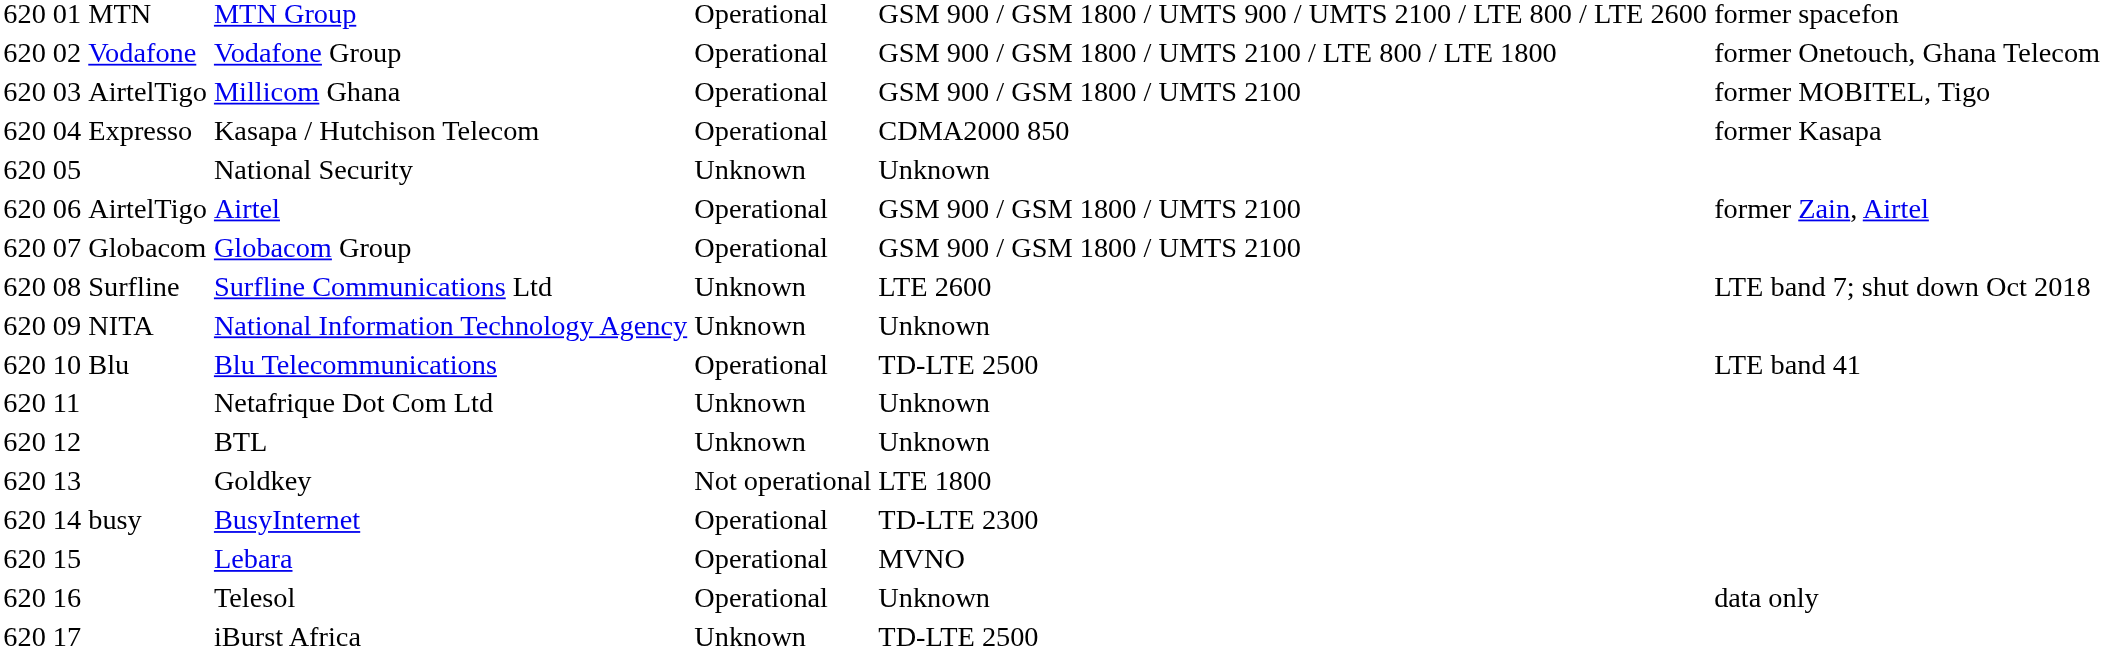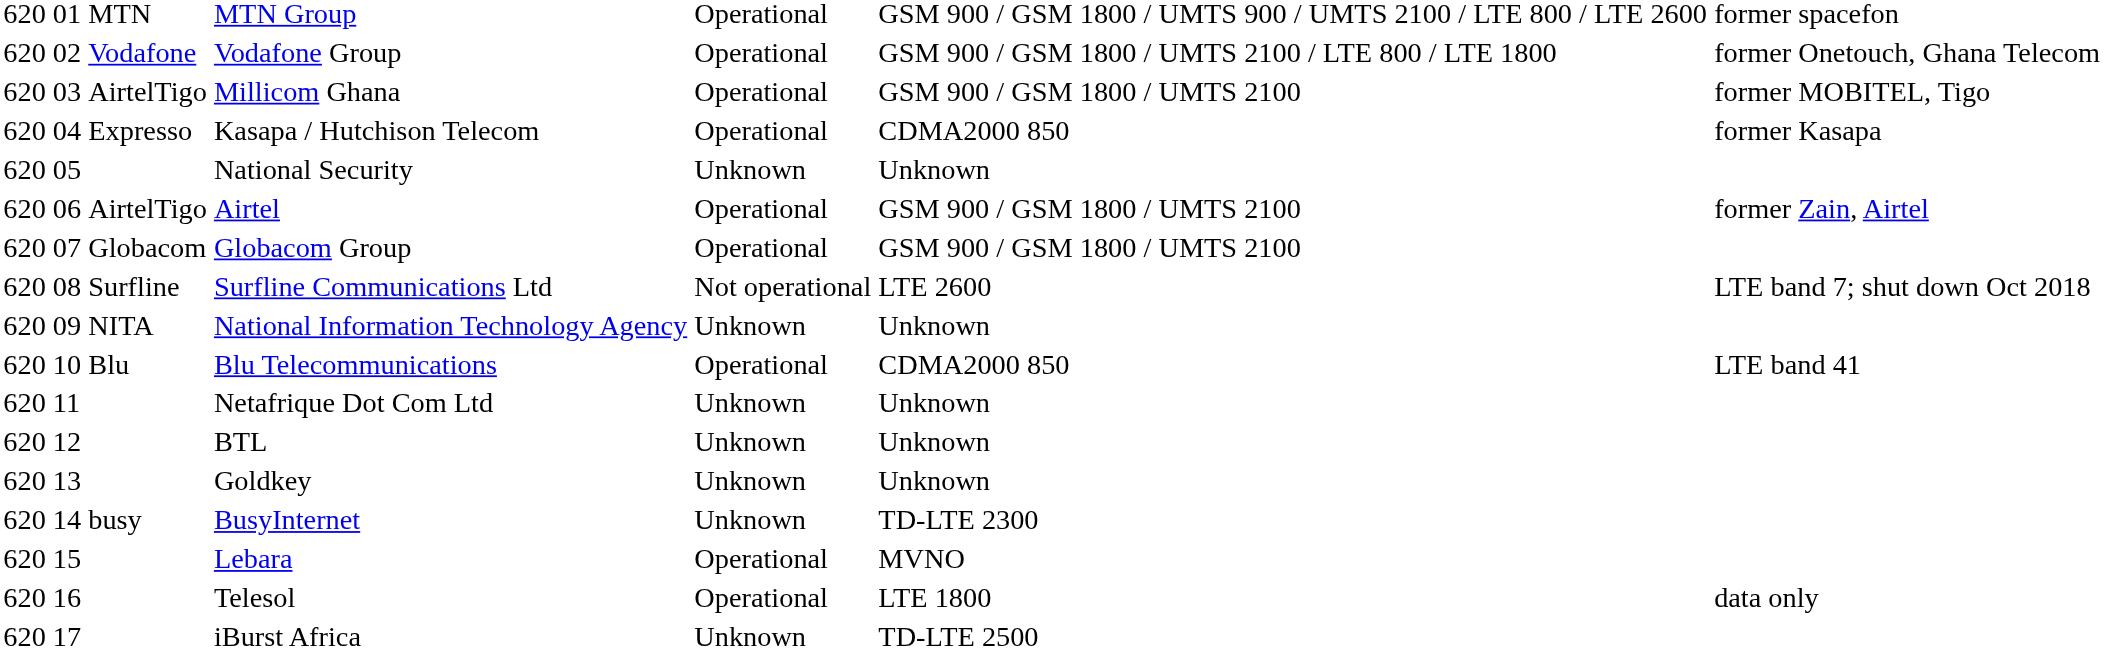 <table>
 <tr>
 <td>620</td>
 <td>01</td>
 <td>MTN</td>
 <td><a href='#'>MTN Group</a></td>
 <td>Operational</td>
 <td>GSM 900 / GSM 1800 / UMTS 900 / UMTS 2100 / LTE 800 / LTE 2600</td>
 <td>former spacefon</td>
 </tr>
 <tr>
 <td>620</td>
 <td>02</td>
 <td><a href='#'>Vodafone</a></td>
 <td><a href='#'>Vodafone</a> Group</td>
 <td>Operational</td>
 <td>GSM 900 / GSM 1800 / UMTS 2100 / LTE 800 / LTE 1800</td>
 <td>former Onetouch, Ghana Telecom</td>
 </tr>
 <tr>
 <td>620</td>
 <td>03</td>
 <td>AirtelTigo</td>
 <td><a href='#'>Millicom</a> Ghana</td>
 <td>Operational</td>
 <td>GSM 900 / GSM 1800 / UMTS 2100</td>
 <td>former MOBITEL, Tigo</td>
 </tr>
 <tr>
 <td>620</td>
 <td>04</td>
 <td>Expresso</td>
 <td>Kasapa / Hutchison Telecom</td>
 <td>Operational</td>
 <td>CDMA2000 850</td>
 <td>former Kasapa</td>
 </tr>
 <tr>
 <td>620</td>
 <td>05</td>
 <td></td>
 <td>National Security</td>
 <td>Unknown</td>
 <td>Unknown</td>
 <td></td>
 </tr>
 <tr>
 <td>620</td>
 <td>06</td>
 <td>AirtelTigo</td>
 <td><a href='#'>Airtel</a></td>
 <td>Operational</td>
 <td>GSM 900 / GSM 1800 / UMTS 2100</td>
 <td>former <a href='#'>Zain</a>, <a href='#'>Airtel</a></td>
 </tr>
 <tr>
 <td>620</td>
 <td>07</td>
 <td>Globacom</td>
 <td><a href='#'>Globacom</a> Group</td>
 <td>Operational</td>
 <td>GSM 900 / GSM 1800 / UMTS 2100</td>
 <td></td>
 </tr>
 <tr>
 <td>620</td>
 <td>08</td>
 <td>Surfline</td>
 <td><a href='#'>Surfline Communications</a> Ltd</td>
-<td>Unknown</td>
+<td>Not operational</td>
 <td>LTE 2600</td>
 <td>LTE band 7; shut down Oct 2018</td>
 </tr>
 <tr>
 <td>620</td>
 <td>09</td>
 <td>NITA</td>
 <td><a href='#'>National Information Technology Agency</a></td>
 <td>Unknown</td>
 <td>Unknown</td>
 <td></td>
 </tr>
 <tr>
 <td>620</td>
 <td>10</td>
 <td>Blu</td>
 <td><a href='#'>Blu Telecommunications</a></td>
 <td>Operational</td>
-<td>TD-LTE 2500</td>
+<td>CDMA2000 850</td>
 <td>LTE band 41</td>
 </tr>
 <tr>
 <td>620</td>
 <td>11</td>
 <td></td>
 <td>Netafrique Dot Com Ltd</td>
 <td>Unknown</td>
 <td>Unknown</td>
 <td></td>
 </tr>
 <tr>
 <td>620</td>
 <td>12</td>
 <td></td>
 <td>BTL</td>
 <td>Unknown</td>
 <td>Unknown</td>
 <td></td>
 </tr>
 <tr>
 <td>620</td>
 <td>13</td>
 <td></td>
 <td>Goldkey</td>
-<td>Not operational</td>
-<td>LTE 1800</td>
+<td>Unknown</td>
+<td>Unknown</td>
 <td></td>
 </tr>
 <tr>
 <td>620</td>
 <td>14</td>
 <td>busy</td>
 <td><a href='#'>BusyInternet</a></td>
-<td>Operational</td>
+<td>Unknown</td>
 <td>TD-LTE 2300</td>
 <td></td>
 </tr>
 <tr>
 <td>620</td>
 <td>15</td>
 <td></td>
 <td><a href='#'>Lebara</a></td>
 <td>Operational</td>
 <td>MVNO</td>
 <td></td>
 </tr>
 <tr>
 <td>620</td>
 <td>16</td>
 <td></td>
 <td>Telesol</td>
 <td>Operational</td>
-<td>Unknown</td>
+<td>LTE 1800</td>
 <td>data only</td>
 </tr>
 <tr>
 <td>620</td>
 <td>17</td>
 <td></td>
 <td>iBurst Africa</td>
 <td>Unknown</td>
 <td>TD-LTE 2500</td>
 <td></td>
 </tr>
 </table>
